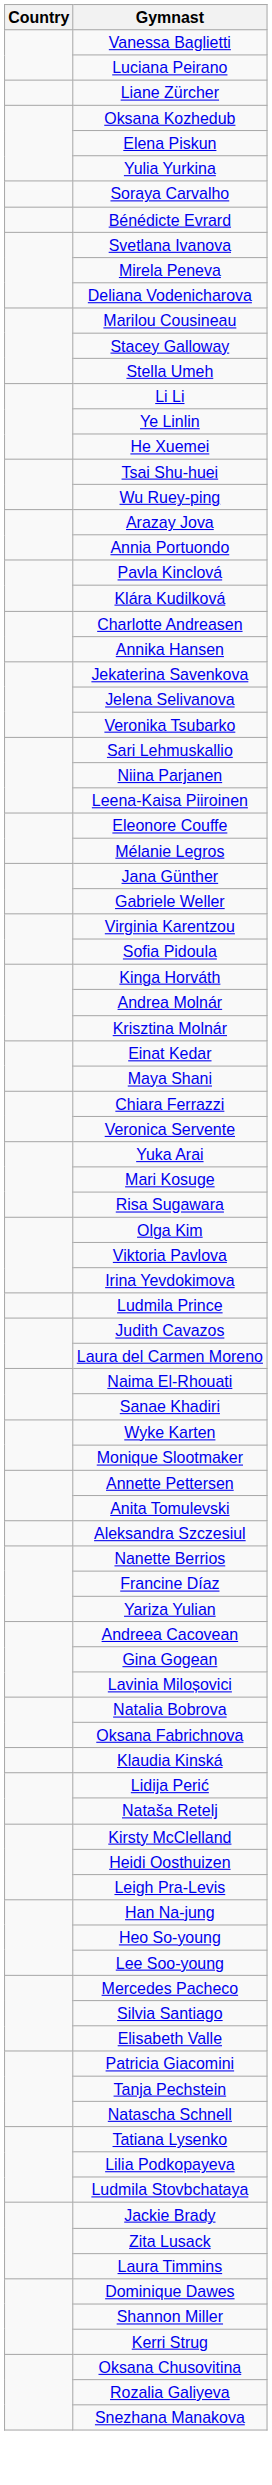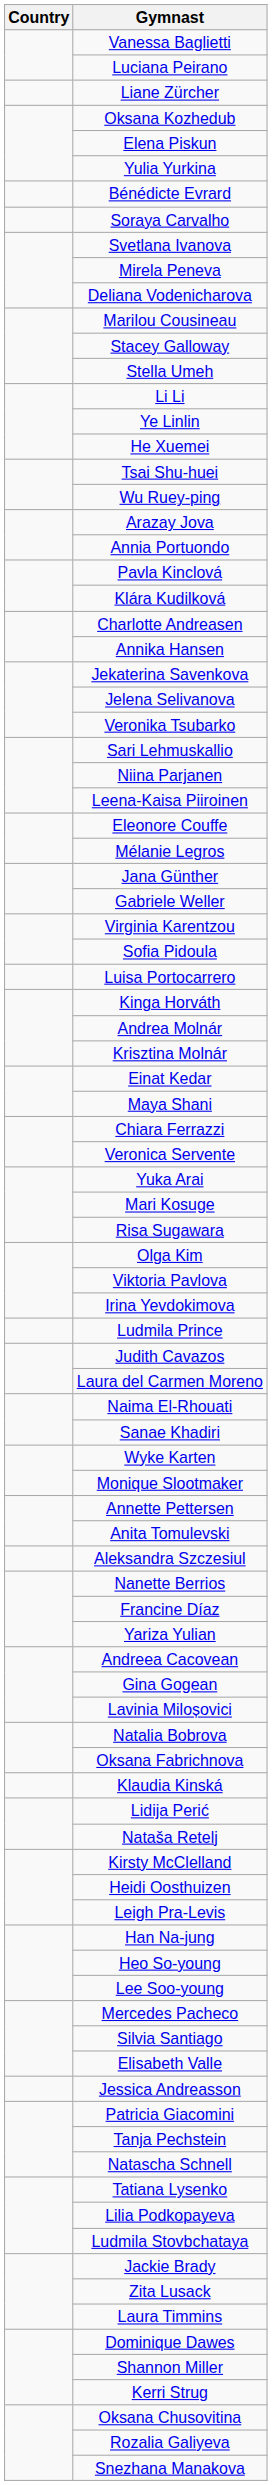 <table class="wikitable sortable" style="text-align:center; font-size:95%">
 <tr>
 <th>Country</th>
 <th>Gymnast</th>
 </tr>
 <tr>
 <td rowspan="2"></td>
 <td><a href='#'>Vanessa Baglietti</a></td>
 </tr>
 <tr>
 <td><a href='#'>Luciana Peirano</a></td>
 </tr>
 <tr>
 <td></td>
 <td><a href='#'>Liane Zürcher</a></td>
 </tr>
 <tr>
 <td rowspan="3"></td>
 <td><a href='#'>Oksana Kozhedub</a></td>
 </tr>
 <tr>
 <td><a href='#'>Elena Piskun</a></td>
 </tr>
 <tr>
 <td><a href='#'>Yulia Yurkina</a></td>
 </tr>
 <tr>
 <td></td>
-<td><a href='#'>Soraya Carvalho</a></td>
+<td><a href='#'>Bénédicte Evrard</a></td>
 </tr>
 <tr>
 <td></td>
-<td><a href='#'>Bénédicte Evrard</a></td>
+<td><a href='#'>Soraya Carvalho</a></td>
 </tr>
 <tr>
 <td rowspan="3"></td>
 <td><a href='#'>Svetlana Ivanova</a></td>
 </tr>
 <tr>
 <td><a href='#'>Mirela Peneva</a></td>
 </tr>
 <tr>
 <td><a href='#'>Deliana Vodenicharova</a></td>
 </tr>
 <tr>
 <td rowspan="3"></td>
 <td><a href='#'>Marilou Cousineau</a></td>
 </tr>
 <tr>
 <td><a href='#'>Stacey Galloway</a></td>
 </tr>
 <tr>
 <td><a href='#'>Stella Umeh</a></td>
 </tr>
 <tr>
 <td rowspan="3"></td>
 <td><a href='#'>Li Li</a></td>
 </tr>
 <tr>
 <td><a href='#'>Ye Linlin</a></td>
 </tr>
 <tr>
 <td><a href='#'>He Xuemei</a></td>
 </tr>
 <tr>
 <td rowspan="2"></td>
 <td><a href='#'>Tsai Shu-huei</a></td>
 </tr>
 <tr>
 <td><a href='#'>Wu Ruey-ping</a></td>
 </tr>
 <tr>
 <td rowspan="2"></td>
 <td><a href='#'>Arazay Jova</a></td>
 </tr>
 <tr>
 <td><a href='#'>Annia Portuondo</a></td>
 </tr>
 <tr>
 <td rowspan="2"></td>
 <td><a href='#'>Pavla Kinclová</a></td>
 </tr>
 <tr>
 <td><a href='#'>Klára Kudilková</a></td>
 </tr>
 <tr>
 <td rowspan="2"></td>
 <td><a href='#'>Charlotte Andreasen</a></td>
 </tr>
 <tr>
 <td><a href='#'>Annika Hansen</a></td>
 </tr>
 <tr>
 <td rowspan="3"></td>
 <td><a href='#'>Jekaterina Savenkova</a></td>
 </tr>
 <tr>
 <td><a href='#'>Jelena Selivanova</a></td>
 </tr>
 <tr>
 <td><a href='#'>Veronika Tsubarko</a></td>
 </tr>
 <tr>
 <td rowspan="3"></td>
 <td><a href='#'>Sari Lehmuskallio</a></td>
 </tr>
 <tr>
 <td><a href='#'>Niina Parjanen</a></td>
 </tr>
 <tr>
 <td><a href='#'>Leena-Kaisa Piiroinen</a></td>
 </tr>
 <tr>
 <td rowspan="2"></td>
 <td><a href='#'>Eleonore Couffe</a></td>
 </tr>
 <tr>
 <td><a href='#'>Mélanie Legros</a></td>
 </tr>
 <tr>
 <td rowspan="2"></td>
 <td><a href='#'>Jana Günther</a></td>
 </tr>
 <tr>
 <td><a href='#'>Gabriele Weller</a></td>
 </tr>
 <tr>
 <td rowspan="2"></td>
 <td><a href='#'>Virginia Karentzou</a></td>
 </tr>
 <tr>
 <td><a href='#'>Sofia Pidoula</a></td>
+</tr>
+<tr>
+<td></td>
+<td><a href='#'>Luisa Portocarrero</a></td>
 </tr>
 <tr>
 <td rowspan="3"></td>
 <td><a href='#'>Kinga Horváth</a></td>
 </tr>
 <tr>
 <td><a href='#'>Andrea Molnár</a></td>
 </tr>
 <tr>
 <td><a href='#'>Krisztina Molnár</a></td>
 </tr>
 <tr>
 <td rowspan="2"></td>
 <td><a href='#'>Einat Kedar</a></td>
 </tr>
 <tr>
 <td><a href='#'>Maya Shani</a></td>
 </tr>
 <tr>
 <td rowspan="2"></td>
 <td><a href='#'>Chiara Ferrazzi</a></td>
 </tr>
 <tr>
 <td><a href='#'>Veronica Servente</a></td>
 </tr>
 <tr>
 <td rowspan="3"></td>
 <td><a href='#'>Yuka Arai</a></td>
 </tr>
 <tr>
 <td><a href='#'>Mari Kosuge</a></td>
 </tr>
 <tr>
 <td><a href='#'>Risa Sugawara</a></td>
 </tr>
 <tr>
 <td rowspan="3"></td>
 <td><a href='#'>Olga Kim</a></td>
 </tr>
 <tr>
 <td><a href='#'>Viktoria Pavlova</a></td>
 </tr>
 <tr>
 <td><a href='#'>Irina Yevdokimova</a></td>
 </tr>
 <tr>
 <td></td>
 <td><a href='#'>Ludmila Prince</a></td>
 </tr>
 <tr>
 <td rowspan="2"></td>
 <td><a href='#'>Judith Cavazos</a></td>
 </tr>
 <tr>
 <td><a href='#'>Laura del Carmen Moreno</a></td>
 </tr>
 <tr>
 <td rowspan="2"></td>
 <td><a href='#'>Naima El-Rhouati</a></td>
 </tr>
 <tr>
 <td><a href='#'>Sanae Khadiri</a></td>
 </tr>
 <tr>
 <td rowspan="2"></td>
 <td><a href='#'>Wyke Karten</a></td>
 </tr>
 <tr>
 <td><a href='#'>Monique Slootmaker</a></td>
 </tr>
 <tr>
 <td rowspan="2"></td>
 <td><a href='#'>Annette Pettersen</a></td>
 </tr>
 <tr>
 <td><a href='#'>Anita Tomulevski</a></td>
 </tr>
 <tr>
 <td></td>
 <td><a href='#'>Aleksandra Szczesiul</a></td>
 </tr>
 <tr>
 <td rowspan="3"></td>
 <td><a href='#'>Nanette Berrios</a></td>
 </tr>
 <tr>
 <td><a href='#'>Francine Díaz</a></td>
 </tr>
 <tr>
 <td><a href='#'>Yariza Yulian</a></td>
 </tr>
 <tr>
 <td rowspan="3"></td>
 <td><a href='#'>Andreea Cacovean</a></td>
 </tr>
 <tr>
 <td><a href='#'>Gina Gogean</a></td>
 </tr>
 <tr>
 <td><a href='#'>Lavinia Miloșovici</a></td>
 </tr>
 <tr>
 <td rowspan="2"></td>
 <td><a href='#'>Natalia Bobrova</a></td>
 </tr>
 <tr>
 <td><a href='#'>Oksana Fabrichnova</a></td>
 </tr>
 <tr>
 <td></td>
 <td><a href='#'>Klaudia Kinská</a></td>
 </tr>
 <tr>
 <td rowspan="2"></td>
 <td><a href='#'>Lidija Perić</a></td>
 </tr>
 <tr>
 <td><a href='#'>Nataša Retelj</a></td>
 </tr>
 <tr>
 <td rowspan="3"></td>
 <td><a href='#'>Kirsty McClelland</a></td>
 </tr>
 <tr>
 <td><a href='#'>Heidi Oosthuizen</a></td>
 </tr>
 <tr>
 <td><a href='#'>Leigh Pra-Levis</a></td>
 </tr>
 <tr>
 <td rowspan="3"></td>
 <td><a href='#'>Han Na-jung</a></td>
 </tr>
 <tr>
 <td><a href='#'>Heo So-young</a></td>
 </tr>
 <tr>
 <td><a href='#'>Lee Soo-young</a></td>
 </tr>
 <tr>
 <td rowspan="3"></td>
 <td><a href='#'>Mercedes Pacheco</a></td>
 </tr>
 <tr>
 <td><a href='#'>Silvia Santiago</a></td>
 </tr>
 <tr>
 <td><a href='#'>Elisabeth Valle</a></td>
 </tr>
 <tr>
+<td></td>
+<td><a href='#'>Jessica Andreasson</a></td>
+</tr>
+<tr>
 <td rowspan="3"></td>
 <td><a href='#'>Patricia Giacomini</a></td>
 </tr>
 <tr>
 <td><a href='#'>Tanja Pechstein</a></td>
 </tr>
 <tr>
 <td><a href='#'>Natascha Schnell</a></td>
 </tr>
 <tr>
 <td rowspan="3"></td>
 <td><a href='#'>Tatiana Lysenko</a></td>
 </tr>
 <tr>
 <td><a href='#'>Lilia Podkopayeva</a></td>
 </tr>
 <tr>
 <td><a href='#'>Ludmila Stovbchataya</a></td>
 </tr>
 <tr>
 <td rowspan="3"></td>
 <td><a href='#'>Jackie Brady</a></td>
 </tr>
 <tr>
 <td><a href='#'>Zita Lusack</a></td>
 </tr>
 <tr>
 <td><a href='#'>Laura Timmins</a></td>
 </tr>
 <tr>
 <td rowspan="3"></td>
 <td><a href='#'>Dominique Dawes</a></td>
 </tr>
 <tr>
 <td><a href='#'>Shannon Miller</a></td>
 </tr>
 <tr>
 <td><a href='#'>Kerri Strug</a></td>
 </tr>
 <tr>
 <td rowspan="3"></td>
 <td><a href='#'>Oksana Chusovitina</a></td>
 </tr>
 <tr>
 <td><a href='#'>Rozalia Galiyeva</a></td>
 </tr>
 <tr>
 <td><a href='#'>Snezhana Manakova</a></td>
 </tr>
 </table>
